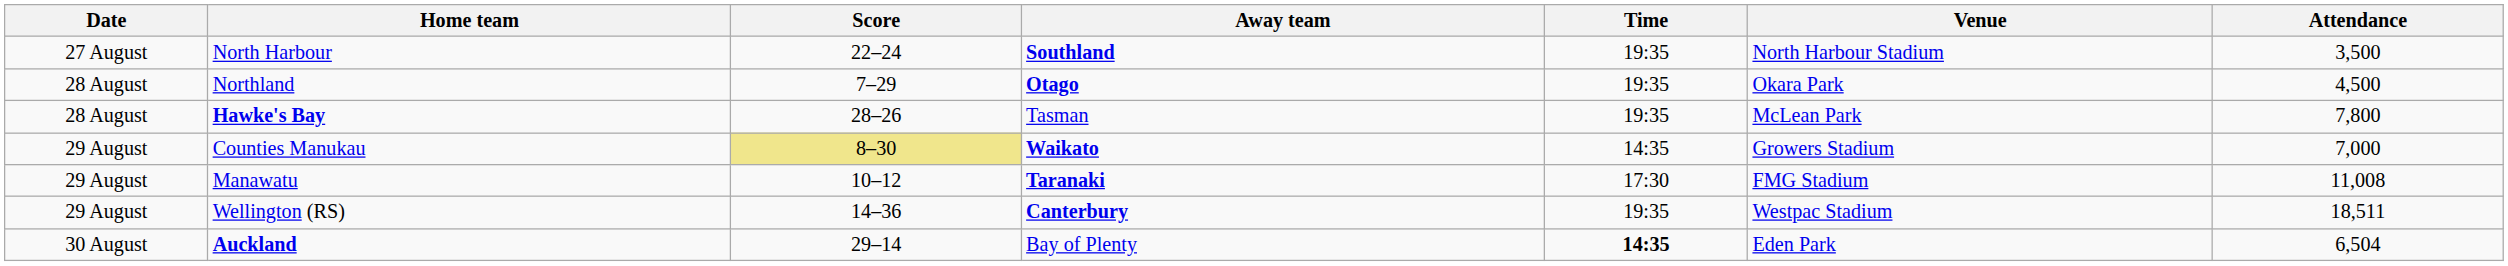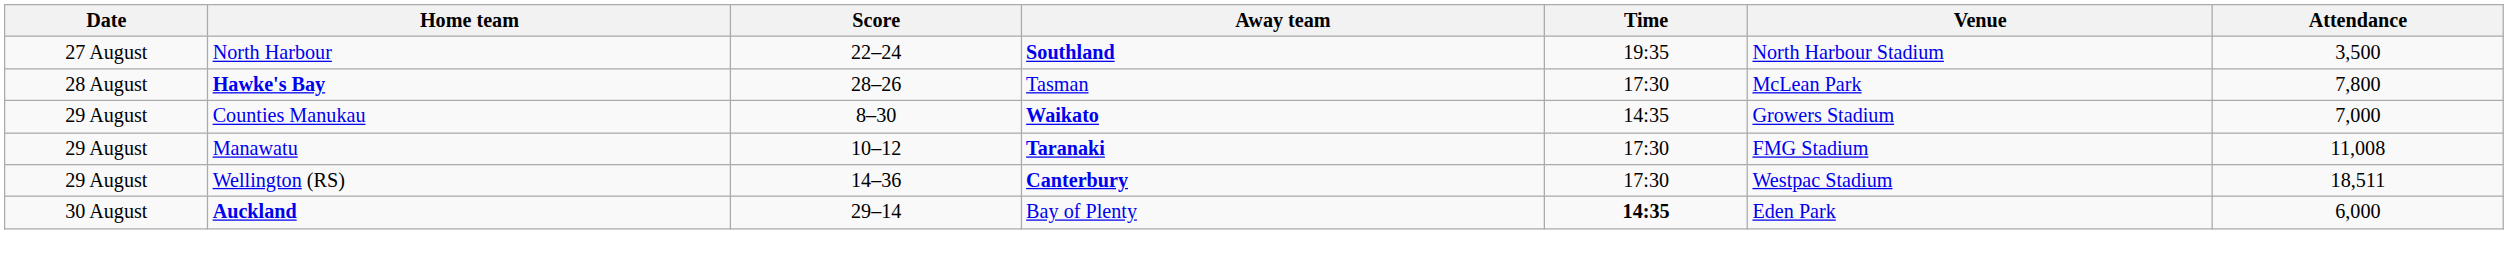 <table class="wikitable" width=100%>
 <tr>
 <th width=7%>Date</th>
 <th width=18%>Home team</th>
 <th width=10%>Score</th>
 <th width=18%>Away team</th>
 <th width=7%>Time</th>
 <th width=16%>Venue</th>
 <th width=10%>Attendance</th>
 </tr>
 <tr>
 <td style="text-align:center">27 August</td>
 <td><a href='#'>North Harbour</a></td>
 <td style="text-align:center">22–24</td>
 <td><strong><a href='#'>Southland</a></strong></td>
 <td style="text-align:center">19:35</td>
 <td><a href='#'>North Harbour Stadium</a></td>
 <td style="text-align:center">3,500</td>
 </tr>
 <tr>
 <td style="text-align:center">28 August</td>
-<td><a href='#'>Northland</a></td>
-<td style="text-align:center">7–29</td>
-<td><strong><a href='#'>Otago</a></strong></td>
-<td style="text-align:center">19:35</td>
-<td><a href='#'>Okara Park</a></td>
-<td style="text-align:center">4,500</td>
-</tr>
-<tr>
-<td style="text-align:center">28 August</td>
 <td><strong><a href='#'>Hawke's Bay</a></strong></td>
 <td style="text-align:center">28–26</td>
 <td><a href='#'>Tasman</a></td>
-<td style="text-align:center">19:35</td>
+<td style="text-align:center">17:30</td>
 <td><a href='#'>McLean Park</a></td>
 <td style="text-align:center">7,800</td>
 </tr>
 <tr>
 <td style="text-align:center">29 August</td>
 <td><a href='#'>Counties Manukau</a></td>
-<td style="background: khaki; text-align:center">8–30</td>
+<td style="text-align:center">8–30</td>
 <td><strong><a href='#'>Waikato</a></strong></td>
 <td style="text-align:center">14:35</td>
 <td><a href='#'>Growers Stadium</a></td>
 <td style="text-align:center">7,000</td>
 </tr>
 <tr>
 <td style="text-align:center">29 August</td>
 <td><a href='#'>Manawatu</a></td>
 <td style="text-align:center">10–12</td>
 <td><strong><a href='#'>Taranaki</a></strong></td>
 <td style="text-align:center">17:30</td>
 <td><a href='#'>FMG Stadium</a></td>
 <td style="text-align:center">11,008</td>
 </tr>
 <tr>
 <td style="text-align:center">29 August</td>
 <td><a href='#'>Wellington</a> (RS)</td>
 <td style="text-align:center">14–36</td>
 <td><strong><a href='#'>Canterbury</a></strong></td>
-<td style="text-align:center">19:35</td>
+<td style="text-align:center">17:30</td>
 <td><a href='#'>Westpac Stadium</a></td>
 <td style="text-align:center">18,511</td>
 </tr>
 <tr>
 <td style="text-align:center">30 August</td>
 <td><strong><a href='#'>Auckland</a></strong></td>
 <td style="text-align:center">29–14</td>
 <td><a href='#'>Bay of Plenty</a></td>
 <td style="text-align:center"><strong>14:35</strong></td>
 <td><a href='#'>Eden Park</a></td>
-<td style="text-align:center">6,504</td>
+<td style="text-align:center">6,000</td>
 </tr>
 </table>
